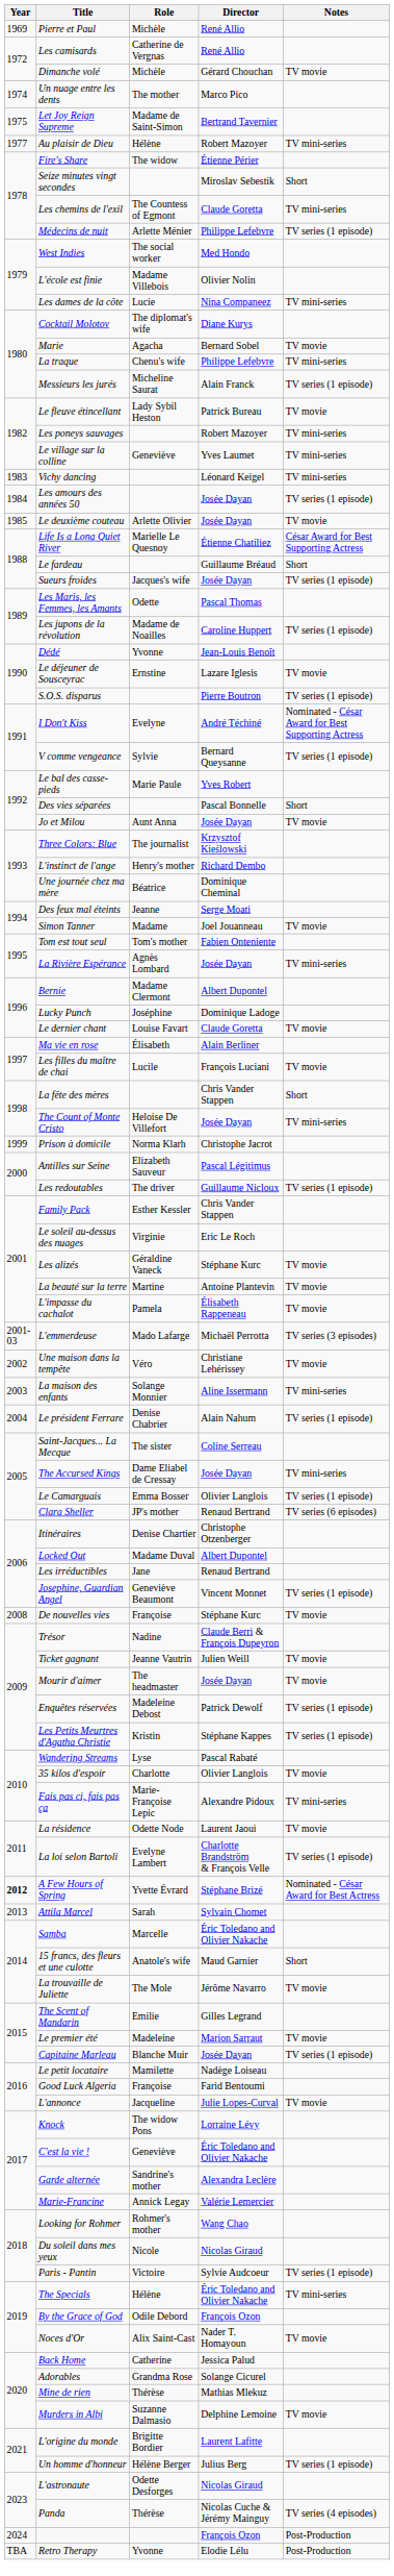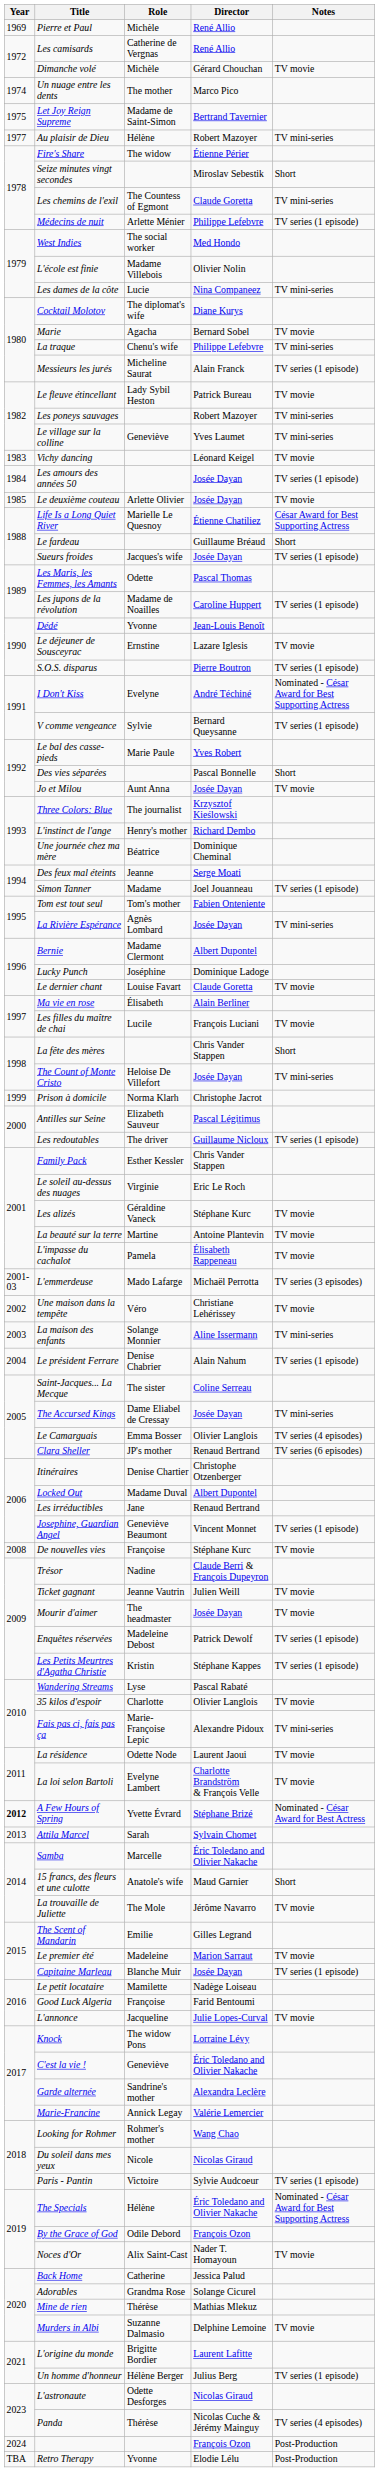 <table class="wikitable sortable">
 <tr>
 <th>Year</th>
 <th>Title</th>
 <th>Role</th>
 <th>Director</th>
 <th class="unsortable">Notes</th>
 </tr>
 <tr>
 <td>1969</td>
 <td><em>Pierre et Paul</em></td>
 <td>Michèle</td>
 <td><a href='#'>René Allio</a></td>
 <td></td>
 </tr>
 <tr>
 <td rowspan=2>1972</td>
 <td><em>Les camisards</em></td>
 <td>Catherine de Vergnas</td>
 <td><a href='#'>René Allio</a></td>
 <td></td>
 </tr>
 <tr>
 <td><em>Dimanche volé</em></td>
 <td>Michèle</td>
 <td>Gérard Chouchan</td>
 <td>TV movie</td>
 </tr>
 <tr>
 <td>1974</td>
 <td><em>Un nuage entre les dents</em></td>
 <td>The mother</td>
 <td>Marco Pico</td>
 <td></td>
 </tr>
 <tr>
 <td>1975</td>
 <td><em><a href='#'>Let Joy Reign Supreme</a></em></td>
 <td>Madame de Saint-Simon</td>
 <td><a href='#'>Bertrand Tavernier</a></td>
 <td></td>
 </tr>
 <tr>
 <td>1977</td>
 <td><em>Au plaisir de Dieu</em></td>
 <td>Hélène</td>
 <td>Robert Mazoyer</td>
 <td>TV mini-series</td>
 </tr>
 <tr>
 <td rowspan=4>1978</td>
 <td><em><a href='#'>Fire's Share</a></em></td>
 <td>The widow</td>
 <td><a href='#'>Étienne Périer</a></td>
 <td></td>
 </tr>
 <tr>
 <td><em>Seize minutes vingt secondes</em></td>
 <td></td>
 <td>Miroslav Sebestik</td>
 <td>Short</td>
 </tr>
 <tr>
 <td><em>Les chemins de l'exil</em></td>
 <td>The Countess of Egmont</td>
 <td><a href='#'>Claude Goretta</a></td>
 <td>TV mini-series</td>
 </tr>
 <tr>
 <td><em><a href='#'>Médecins de nuit</a></em></td>
 <td>Arlette Ménier</td>
 <td><a href='#'>Philippe Lefebvre</a></td>
 <td>TV series (1 episode)</td>
 </tr>
 <tr>
 <td rowspan=3>1979</td>
 <td><em><a href='#'>West Indies</a></em></td>
 <td>The social worker</td>
 <td><a href='#'>Med Hondo</a></td>
 <td></td>
 </tr>
 <tr>
 <td><em>L'école est finie</em></td>
 <td>Madame Villebois</td>
 <td>Olivier Nolin</td>
 <td></td>
 </tr>
 <tr>
 <td><em>Les dames de la côte</em></td>
 <td>Lucie</td>
 <td><a href='#'>Nina Companeez</a></td>
 <td>TV mini-series</td>
 </tr>
 <tr>
 <td rowspan=4>1980</td>
 <td><em><a href='#'>Cocktail Molotov</a></em></td>
 <td>The diplomat's wife</td>
 <td><a href='#'>Diane Kurys</a></td>
 <td></td>
 </tr>
 <tr>
 <td><em>Marie</em></td>
 <td>Agacha</td>
 <td>Bernard Sobel</td>
 <td>TV movie</td>
 </tr>
 <tr>
 <td><em>La traque</em></td>
 <td>Chenu's wife</td>
 <td><a href='#'>Philippe Lefebvre</a></td>
 <td>TV mini-series</td>
 </tr>
 <tr>
 <td><em>Messieurs les jurés</em></td>
 <td>Micheline Saurat</td>
 <td>Alain Franck</td>
 <td>TV series (1 episode)</td>
 </tr>
 <tr>
 <td rowspan=3>1982</td>
 <td><em>Le fleuve étincellant</em></td>
 <td>Lady Sybil Heston</td>
 <td>Patrick Bureau</td>
 <td>TV movie</td>
 </tr>
 <tr>
 <td><em>Les poneys sauvages</em></td>
 <td></td>
 <td>Robert Mazoyer</td>
 <td>TV mini-series</td>
 </tr>
 <tr>
 <td><em>Le village sur la colline</em></td>
 <td>Geneviève</td>
 <td>Yves Laumet</td>
 <td>TV mini-series</td>
 </tr>
 <tr>
 <td>1983</td>
 <td><em>Vichy dancing</em></td>
 <td></td>
 <td>Léonard Keigel</td>
-<td>TV mini-series</td>
+<td>TV movie</td>
 </tr>
 <tr>
 <td>1984</td>
 <td><em>Les amours des années 50</em></td>
 <td></td>
 <td><a href='#'>Josée Dayan</a></td>
 <td>TV series (1 episode)</td>
 </tr>
 <tr>
 <td>1985</td>
 <td><em>Le deuxième couteau</em></td>
 <td>Arlette Olivier</td>
 <td><a href='#'>Josée Dayan</a></td>
 <td>TV movie</td>
 </tr>
 <tr>
 <td rowspan=3>1988</td>
 <td><em><a href='#'>Life Is a Long Quiet River</a></em></td>
 <td>Marielle Le Quesnoy</td>
 <td><a href='#'>Étienne Chatiliez</a></td>
 <td><a href='#'>César Award for Best Supporting Actress</a></td>
 </tr>
 <tr>
 <td><em>Le fardeau</em></td>
 <td></td>
 <td>Guillaume Bréaud</td>
 <td>Short</td>
 </tr>
 <tr>
 <td><em>Sueurs froides</em></td>
 <td>Jacques's wife</td>
 <td><a href='#'>Josée Dayan</a></td>
 <td>TV series (1 episode)</td>
 </tr>
 <tr>
 <td rowspan=2>1989</td>
 <td><em><a href='#'>Les Maris, les Femmes, les Amants</a></em></td>
 <td>Odette</td>
 <td><a href='#'>Pascal Thomas</a></td>
 <td></td>
 </tr>
 <tr>
 <td><em>Les jupons de la révolution</em></td>
 <td>Madame de Noailles</td>
 <td><a href='#'>Caroline Huppert</a></td>
 <td>TV series (1 episode)</td>
 </tr>
 <tr>
 <td rowspan=3>1990</td>
 <td><em><a href='#'>Dédé</a></em></td>
 <td>Yvonne</td>
 <td><a href='#'>Jean-Louis Benoît</a></td>
 <td></td>
 </tr>
 <tr>
 <td><em>Le déjeuner de Sousceyrac</em></td>
 <td>Ernstine</td>
 <td>Lazare Iglesis</td>
 <td>TV movie</td>
 </tr>
 <tr>
 <td><em>S.O.S. disparus</em></td>
 <td></td>
 <td><a href='#'>Pierre Boutron</a></td>
 <td>TV series (1 episode)</td>
 </tr>
 <tr>
 <td rowspan=2>1991</td>
 <td><em><a href='#'>I Don't Kiss</a></em></td>
 <td>Evelyne</td>
 <td><a href='#'>André Téchiné</a></td>
 <td>Nominated - <a href='#'>César Award for Best Supporting Actress</a></td>
 </tr>
 <tr>
 <td><em>V comme vengeance</em></td>
 <td>Sylvie</td>
 <td>Bernard Queysanne</td>
 <td>TV series (1 episode)</td>
 </tr>
 <tr>
 <td rowspan=3>1992</td>
 <td><em>Le bal des casse-pieds</em></td>
 <td>Marie Paule</td>
 <td><a href='#'>Yves Robert</a></td>
 <td></td>
 </tr>
 <tr>
 <td><em>Des vies séparées</em></td>
 <td></td>
 <td>Pascal Bonnelle</td>
 <td>Short</td>
 </tr>
 <tr>
 <td><em>Jo et Milou</em></td>
 <td>Aunt Anna</td>
 <td><a href='#'>Josée Dayan</a></td>
 <td>TV movie</td>
 </tr>
 <tr>
 <td rowspan=3>1993</td>
 <td><em><a href='#'>Three Colors: Blue</a></em></td>
 <td>The journalist</td>
 <td><a href='#'>Krzysztof Kieślowski</a></td>
 <td></td>
 </tr>
 <tr>
 <td><em>L'instinct de l'ange</em></td>
 <td>Henry's mother</td>
 <td><a href='#'>Richard Dembo</a></td>
 <td></td>
 </tr>
 <tr>
 <td><em>Une journée chez ma mère</em></td>
 <td>Béatrice</td>
 <td>Dominique Cheminal</td>
 <td></td>
 </tr>
 <tr>
 <td rowspan=2>1994</td>
 <td><em>Des feux mal éteints</em></td>
 <td>Jeanne</td>
 <td><a href='#'>Serge Moati</a></td>
 <td></td>
 </tr>
 <tr>
 <td><em>Simon Tanner</em></td>
 <td>Madame</td>
 <td>Joel Jouanneau</td>
-<td>TV movie</td>
+<td>TV series (1 episode)</td>
 </tr>
 <tr>
 <td rowspan=2>1995</td>
 <td><em>Tom est tout seul</em></td>
 <td>Tom's mother</td>
 <td><a href='#'>Fabien Onteniente</a></td>
 <td></td>
 </tr>
 <tr>
 <td><em><a href='#'>La Rivière Espérance</a></em></td>
 <td>Agnès Lombard</td>
 <td><a href='#'>Josée Dayan</a></td>
 <td>TV mini-series</td>
 </tr>
 <tr>
 <td rowspan=3>1996</td>
 <td><em><a href='#'>Bernie</a></em></td>
 <td>Madame Clermont</td>
 <td><a href='#'>Albert Dupontel</a></td>
 <td></td>
 </tr>
 <tr>
 <td><em>Lucky Punch</em></td>
 <td>Joséphine</td>
 <td>Dominique Ladoge</td>
 <td></td>
 </tr>
 <tr>
 <td><em>Le dernier chant</em></td>
 <td>Louise Favart</td>
 <td><a href='#'>Claude Goretta</a></td>
 <td>TV movie</td>
 </tr>
 <tr>
 <td rowspan=2>1997</td>
 <td><em><a href='#'>Ma vie en rose</a></em></td>
 <td>Élisabeth</td>
 <td><a href='#'>Alain Berliner</a></td>
 <td></td>
 </tr>
 <tr>
 <td><em>Les filles du maître de chai</em></td>
 <td>Lucile</td>
 <td>François Luciani</td>
 <td>TV movie</td>
 </tr>
 <tr>
 <td rowspan=2>1998</td>
 <td><em>La fête des mères</em></td>
 <td></td>
 <td>Chris Vander Stappen</td>
 <td>Short</td>
 </tr>
 <tr>
 <td><em><a href='#'>The Count of Monte Cristo</a></em></td>
 <td>Heloise De Villefort</td>
 <td><a href='#'>Josée Dayan</a></td>
 <td>TV mini-series</td>
 </tr>
 <tr>
 <td>1999</td>
 <td><em>Prison à domicile</em></td>
 <td>Norma Klarh</td>
 <td>Christophe Jacrot</td>
 <td></td>
 </tr>
 <tr>
 <td rowspan=2>2000</td>
 <td><em>Antilles sur Seine</em></td>
 <td>Elizabeth Sauveur</td>
 <td><a href='#'>Pascal Légitimus</a></td>
 <td></td>
 </tr>
 <tr>
 <td><em>Les redoutables</em></td>
 <td>The driver</td>
 <td><a href='#'>Guillaume Nicloux</a></td>
 <td>TV series (1 episode)</td>
 </tr>
 <tr>
 <td rowspan=5>2001</td>
 <td><em><a href='#'>Family Pack</a></em></td>
 <td>Esther Kessler</td>
 <td>Chris Vander Stappen</td>
 <td></td>
 </tr>
 <tr>
 <td><em>Le soleil au-dessus des nuages</em></td>
 <td>Virginie</td>
 <td>Eric Le Roch</td>
 <td></td>
 </tr>
 <tr>
 <td><em>Les alizés</em></td>
 <td>Géraldine Vaneck</td>
 <td>Stéphane Kurc</td>
 <td>TV movie</td>
 </tr>
 <tr>
 <td><em>La beauté sur la terre</em></td>
 <td>Martine</td>
 <td>Antoine Plantevin</td>
 <td>TV movie</td>
 </tr>
 <tr>
 <td><em>L'impasse du cachalot</em></td>
 <td>Pamela</td>
 <td><a href='#'>Élisabeth Rappeneau</a></td>
 <td>TV movie</td>
 </tr>
 <tr>
 <td>2001-03</td>
 <td><em>L'emmerdeuse</em></td>
 <td>Mado Lafarge</td>
 <td>Michaël Perrotta</td>
 <td>TV series (3 episodes)</td>
 </tr>
 <tr>
 <td>2002</td>
 <td><em>Une maison dans la tempête</em></td>
 <td>Véro</td>
 <td>Christiane Lehérissey</td>
 <td>TV movie</td>
 </tr>
 <tr>
 <td>2003</td>
 <td><em>La maison des enfants</em></td>
 <td>Solange Monnier</td>
 <td><a href='#'>Aline Issermann</a></td>
 <td>TV mini-series</td>
 </tr>
 <tr>
 <td>2004</td>
 <td><em>Le président Ferrare</em></td>
 <td>Denise Chabrier</td>
 <td>Alain Nahum</td>
 <td>TV series (1 episode)</td>
 </tr>
 <tr>
 <td rowspan=4>2005</td>
 <td><em>Saint-Jacques... La Mecque</em></td>
 <td>The sister</td>
 <td><a href='#'>Coline Serreau</a></td>
 <td></td>
 </tr>
 <tr>
 <td><em><a href='#'>The Accursed Kings</a></em></td>
 <td>Dame Eliabel de Cressay</td>
 <td><a href='#'>Josée Dayan</a></td>
 <td>TV mini-series</td>
 </tr>
 <tr>
 <td><em>Le Camarguais</em></td>
 <td>Emma Bosser</td>
 <td>Olivier Langlois</td>
-<td>TV series (1 episode)</td>
+<td>TV series (4 episodes)</td>
 </tr>
 <tr>
 <td><em><a href='#'>Clara Sheller</a></em></td>
 <td>JP's mother</td>
 <td>Renaud Bertrand</td>
 <td>TV series (6 episodes)</td>
 </tr>
 <tr>
 <td rowspan=4>2006</td>
 <td><em>Itinéraires</em></td>
 <td>Denise Chartier</td>
 <td>Christophe Otzenberger</td>
 <td></td>
 </tr>
 <tr>
 <td><em><a href='#'>Locked Out</a></em></td>
 <td>Madame Duval</td>
 <td><a href='#'>Albert Dupontel</a></td>
 <td></td>
 </tr>
 <tr>
 <td><em>Les irréductibles</em></td>
 <td>Jane</td>
 <td>Renaud Bertrand</td>
 <td></td>
 </tr>
 <tr>
 <td><em><a href='#'>Josephine, Guardian Angel</a></em></td>
 <td>Geneviève Beaumont</td>
 <td>Vincent Monnet</td>
 <td>TV series (1 episode)</td>
 </tr>
 <tr>
 <td>2008</td>
 <td><em>De nouvelles vies</em></td>
 <td>Françoise</td>
 <td>Stéphane Kurc</td>
 <td>TV movie</td>
 </tr>
 <tr>
 <td rowspan=5>2009</td>
 <td><em>Trésor</em></td>
 <td>Nadine</td>
 <td><a href='#'>Claude Berri</a> &<br> <a href='#'>François Dupeyron</a></td>
 <td></td>
 </tr>
 <tr>
 <td><em>Ticket gagnant</em></td>
 <td>Jeanne Vautrin</td>
 <td>Julien Weill</td>
 <td>TV movie</td>
 </tr>
 <tr>
 <td><em>Mourir d'aimer</em></td>
 <td>The headmaster</td>
 <td><a href='#'>Josée Dayan</a></td>
 <td>TV movie</td>
 </tr>
 <tr>
 <td><em>Enquêtes réservées</em></td>
 <td>Madeleine Debost</td>
 <td>Patrick Dewolf</td>
 <td>TV series (1 episode)</td>
 </tr>
 <tr>
 <td><em><a href='#'>Les Petits Meurtres d'Agatha Christie</a></em></td>
 <td>Kristin</td>
 <td>Stéphane Kappes</td>
 <td>TV series (1 episode)</td>
 </tr>
 <tr>
 <td rowspan=3>2010</td>
 <td><em><a href='#'>Wandering Streams</a></em></td>
 <td>Lyse</td>
 <td>Pascal Rabaté</td>
 <td></td>
 </tr>
 <tr>
 <td><em>35 kilos d'espoir</em></td>
 <td>Charlotte</td>
 <td>Olivier Langlois</td>
 <td>TV movie</td>
 </tr>
 <tr>
 <td><em><a href='#'>Fais pas ci, fais pas ça</a></em></td>
 <td>Marie-Françoise Lepic</td>
 <td>Alexandre Pidoux</td>
 <td>TV mini-series</td>
 </tr>
 <tr>
 <td rowspan=2>2011</td>
 <td><em>La résidence</em></td>
 <td>Odette Node</td>
 <td>Laurent Jaoui</td>
 <td>TV movie</td>
 </tr>
 <tr>
 <td><em>La loi selon Bartoli</em></td>
 <td>Evelyne Lambert</td>
 <td><a href='#'>Charlotte Brandström</a><br> & François Velle</td>
-<td>TV series (1 episode)</td>
+<td>TV movie</td>
 </tr>
 <tr>
 <td><strong>2012</strong></td>
 <td><em><a href='#'>A Few Hours of Spring</a></em></td>
 <td>Yvette Évrard</td>
 <td><a href='#'>Stéphane Brizé</a></td>
 <td>Nominated - <a href='#'>César Award for Best Actress</a></td>
 </tr>
 <tr>
 <td>2013</td>
 <td><em><a href='#'>Attila Marcel</a></em></td>
 <td>Sarah</td>
 <td><a href='#'>Sylvain Chomet</a></td>
 <td></td>
 </tr>
 <tr>
 <td rowspan=3>2014</td>
 <td><em><a href='#'>Samba</a></em></td>
 <td>Marcelle</td>
 <td><a href='#'>Éric Toledano and Olivier Nakache</a></td>
 <td></td>
 </tr>
 <tr>
 <td><em>15 francs, des fleurs et une culotte</em></td>
 <td>Anatole's wife</td>
 <td>Maud Garnier</td>
 <td>Short</td>
 </tr>
 <tr>
 <td><em>La trouvaille de Juliette</em></td>
 <td>The Mole</td>
 <td>Jérôme Navarro</td>
 <td>TV movie</td>
 </tr>
 <tr>
 <td rowspan=3>2015</td>
 <td><em><a href='#'>The Scent of Mandarin</a></em></td>
 <td>Emilie</td>
 <td>Gilles Legrand</td>
 <td></td>
 </tr>
 <tr>
 <td><em>Le premier été</em></td>
 <td>Madeleine</td>
 <td><a href='#'>Marion Sarraut</a></td>
 <td>TV movie</td>
 </tr>
 <tr>
 <td><em><a href='#'>Capitaine Marleau</a></em></td>
 <td>Blanche Muir</td>
 <td><a href='#'>Josée Dayan</a></td>
 <td>TV series (1 episode)</td>
 </tr>
 <tr>
 <td rowspan=3>2016</td>
 <td><em>Le petit locataire</em></td>
 <td>Mamilette</td>
 <td>Nadège Loiseau</td>
 <td></td>
 </tr>
 <tr>
 <td><em>Good Luck Algeria</em></td>
 <td>Françoise</td>
 <td>Farid Bentoumi</td>
 <td></td>
 </tr>
 <tr>
 <td><em>L'annonce</em></td>
 <td>Jacqueline</td>
 <td><a href='#'>Julie Lopes-Curval</a></td>
 <td>TV movie</td>
 </tr>
 <tr>
 <td rowspan=4>2017</td>
 <td><em><a href='#'>Knock</a></em></td>
 <td>The widow Pons</td>
 <td><a href='#'>Lorraine Lévy</a></td>
 <td></td>
 </tr>
 <tr>
 <td><em><a href='#'>C'est la vie !</a></em></td>
 <td>Geneviève</td>
 <td><a href='#'>Éric Toledano and Olivier Nakache</a></td>
 <td></td>
 </tr>
 <tr>
 <td><em><a href='#'>Garde alternée</a></em></td>
 <td>Sandrine's mother</td>
 <td><a href='#'>Alexandra Leclère</a></td>
 <td></td>
 </tr>
 <tr>
 <td><em><a href='#'>Marie-Francine</a></em></td>
 <td>Annick Legay</td>
 <td><a href='#'>Valérie Lemercier</a></td>
 <td></td>
 </tr>
 <tr>
 <td rowspan=3>2018</td>
 <td><em>Looking for Rohmer</em></td>
 <td>Rohmer's mother</td>
 <td><a href='#'>Wang Chao</a></td>
 <td></td>
 </tr>
 <tr>
 <td><em>Du soleil dans mes yeux</em></td>
 <td>Nicole</td>
 <td><a href='#'>Nicolas Giraud</a></td>
 <td></td>
 </tr>
 <tr>
 <td><em>Paris - Pantin</em></td>
 <td>Victoire</td>
 <td>Sylvie Audcoeur</td>
 <td>TV series (1 episode)</td>
 </tr>
 <tr>
 <td rowspan=3>2019</td>
 <td><em><a href='#'>The Specials</a></em></td>
 <td>Hélène</td>
 <td><a href='#'>Éric Toledano and Olivier Nakache</a></td>
-<td>TV mini-series</td>
+<td>Nominated - <a href='#'>César Award for Best Supporting Actress</a></td>
 </tr>
 <tr>
 <td><em><a href='#'>By the Grace of God</a></em></td>
 <td>Odile Debord</td>
 <td><a href='#'>François Ozon</a></td>
 <td></td>
 </tr>
 <tr>
 <td><em>Noces d'Or</em></td>
 <td>Alix Saint-Cast</td>
 <td>Nader T. Homayoun</td>
 <td>TV movie</td>
 </tr>
 <tr>
 <td rowspan=4>2020</td>
 <td><em><a href='#'>Back Home</a></em></td>
 <td>Catherine</td>
 <td>Jessica Palud</td>
 <td></td>
 </tr>
 <tr>
 <td><em>Adorables</em></td>
 <td>Grandma Rose</td>
 <td>Solange Cicurel</td>
 <td></td>
 </tr>
 <tr>
 <td><em><a href='#'>Mine de rien</a></em></td>
 <td>Thérèse</td>
 <td>Mathias Mlekuz</td>
 <td></td>
 </tr>
 <tr>
 <td><em><a href='#'>Murders in Albi</a></em></td>
 <td>Suzanne Dalmasio</td>
 <td>Delphine Lemoine</td>
 <td>TV movie</td>
 </tr>
 <tr>
 <td rowspan=2>2021</td>
 <td><em>L'origine du monde</em></td>
 <td>Brigitte Bordier</td>
 <td><a href='#'>Laurent Lafitte</a></td>
 <td></td>
 </tr>
 <tr>
 <td><em>Un homme d'honneur</em></td>
 <td>Hélène Berger</td>
 <td>Julius Berg</td>
 <td>TV series (1 episode)</td>
 </tr>
 <tr>
 <td rowspan=2>2023</td>
 <td><em>L'astronaute</em></td>
 <td>Odette Desforges</td>
 <td><a href='#'>Nicolas Giraud</a></td>
 <td></td>
 </tr>
 <tr>
 <td><em>Panda</em></td>
 <td>Thérèse</td>
 <td>Nicolas Cuche & <br>Jérémy Mainguy</td>
 <td>TV series (4 episodes)</td>
 </tr>
 <tr>
 <td>2024</td>
 <td></td>
 <td></td>
 <td><a href='#'>François Ozon</a></td>
 <td>Post-Production</td>
 </tr>
 <tr>
 <td>TBA</td>
 <td><em>Retro Therapy</em></td>
 <td>Yvonne</td>
 <td>Elodie Lélu</td>
 <td>Post-Production</td>
 </tr>
 </table>
